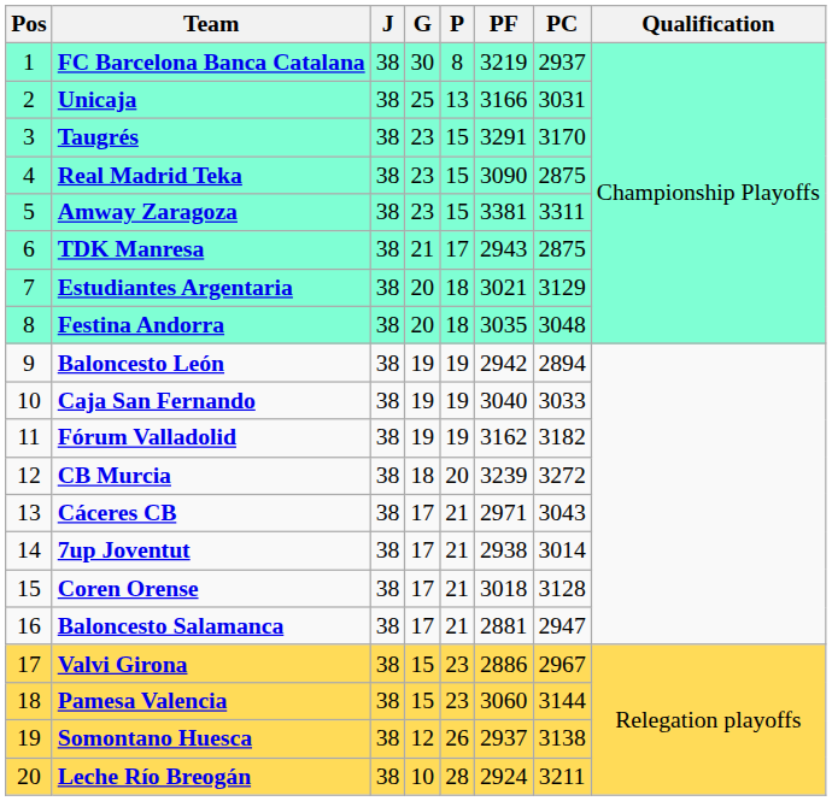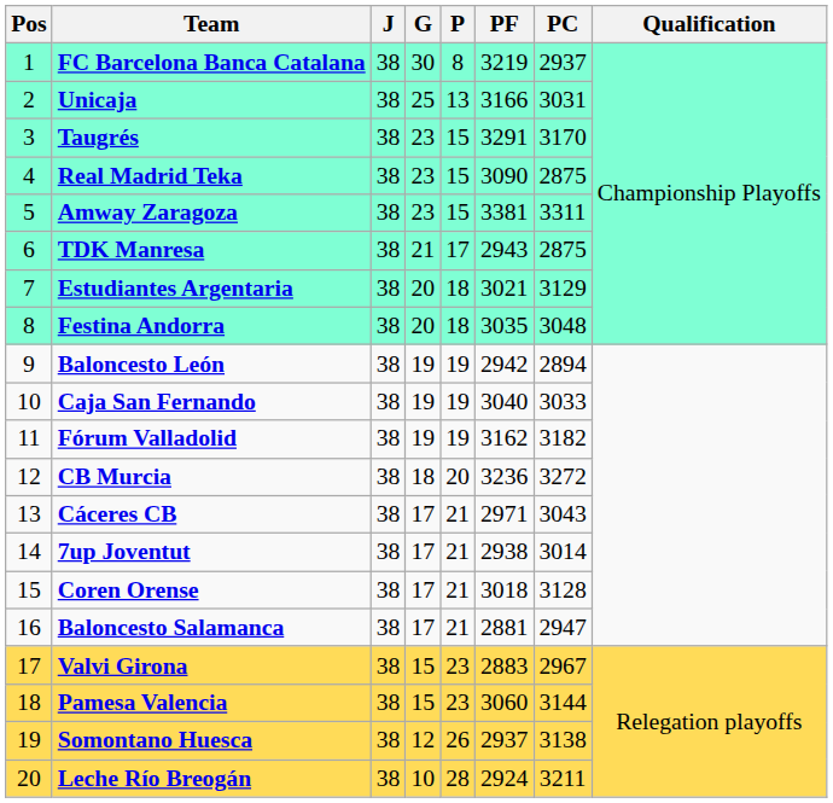 <table class="wikitable sortable" style="text-align: center;">
 <tr>
 <th align=center>Pos</th>
 <th align=center>Team</th>
 <th align=center>J</th>
 <th align=center>G</th>
 <th align=center>P</th>
 <th align=center>PF</th>
 <th align=center>PC</th>
 <th align=center>Qualification</th>
 </tr>
 <tr style="background: #7FFFD4">
 <td>1</td>
 <td align="left"><strong><a href='#'>FC Barcelona Banca Catalana</a></strong></td>
 <td>38</td>
 <td>30</td>
 <td>8</td>
 <td>3219</td>
 <td>2937</td>
 <td rowspan=8>Championship Playoffs</td>
 </tr>
 <tr style="background: #7FFFD4">
 <td>2</td>
 <td align="left"><strong><a href='#'>Unicaja</a></strong></td>
 <td>38</td>
 <td>25</td>
 <td>13</td>
 <td>3166</td>
 <td>3031</td>
 </tr>
 <tr style="background: #7FFFD4">
 <td>3</td>
 <td align="left"><strong><a href='#'>Taugrés</a></strong></td>
 <td>38</td>
 <td>23</td>
 <td>15</td>
 <td>3291</td>
 <td>3170</td>
 </tr>
 <tr style="background: #7FFFD4">
 <td>4</td>
 <td align="left"><strong><a href='#'>Real Madrid Teka</a></strong></td>
 <td>38</td>
 <td>23</td>
 <td>15</td>
 <td>3090</td>
 <td>2875</td>
 </tr>
 <tr style="background: #7FFFD4">
 <td>5</td>
 <td align="left"><strong><a href='#'>Amway Zaragoza</a></strong></td>
 <td>38</td>
 <td>23</td>
 <td>15</td>
 <td>3381</td>
 <td>3311</td>
 </tr>
 <tr style="background: #7FFFD4">
 <td>6</td>
 <td align="left"><strong><a href='#'>TDK Manresa</a></strong></td>
 <td>38</td>
 <td>21</td>
 <td>17</td>
 <td>2943</td>
 <td>2875</td>
 </tr>
 <tr style="background: #7FFFD4">
 <td>7</td>
 <td align="left"><strong><a href='#'>Estudiantes Argentaria</a></strong></td>
 <td>38</td>
 <td>20</td>
 <td>18</td>
 <td>3021</td>
 <td>3129</td>
 </tr>
 <tr style="background: #7FFFD4">
 <td>8</td>
 <td align="left"><strong><a href='#'>Festina Andorra</a></strong></td>
 <td>38</td>
 <td>20</td>
 <td>18</td>
 <td>3035</td>
 <td>3048</td>
 </tr>
 <tr>
 <td>9</td>
 <td align="left"><strong><a href='#'>Baloncesto León</a></strong></td>
 <td>38</td>
 <td>19</td>
 <td>19</td>
 <td>2942</td>
 <td>2894</td>
 </tr>
 <tr>
 <td>10</td>
 <td align="left"><strong><a href='#'>Caja San Fernando</a></strong></td>
 <td>38</td>
 <td>19</td>
 <td>19</td>
 <td>3040</td>
 <td>3033</td>
 </tr>
 <tr>
 <td>11</td>
 <td align="left"><strong><a href='#'>Fórum Valladolid</a></strong></td>
 <td>38</td>
 <td>19</td>
 <td>19</td>
 <td>3162</td>
 <td>3182</td>
 </tr>
 <tr>
 <td>12</td>
 <td align="left"><strong><a href='#'>CB Murcia</a></strong></td>
 <td>38</td>
 <td>18</td>
 <td>20</td>
-<td>3239</td>
+<td>3236</td>
 <td>3272</td>
 </tr>
 <tr>
 <td>13</td>
 <td align="left"><strong><a href='#'>Cáceres CB</a></strong></td>
 <td>38</td>
 <td>17</td>
 <td>21</td>
 <td>2971</td>
 <td>3043</td>
 </tr>
 <tr>
 <td>14</td>
 <td align="left"><strong><a href='#'>7up Joventut</a></strong></td>
 <td>38</td>
 <td>17</td>
 <td>21</td>
 <td>2938</td>
 <td>3014</td>
 </tr>
 <tr>
 <td>15</td>
 <td align="left"><strong><a href='#'>Coren Orense</a></strong></td>
 <td>38</td>
 <td>17</td>
 <td>21</td>
 <td>3018</td>
 <td>3128</td>
 </tr>
 <tr>
 <td>16</td>
 <td align="left"><strong><a href='#'>Baloncesto Salamanca</a></strong></td>
 <td>38</td>
 <td>17</td>
 <td>21</td>
 <td>2881</td>
 <td>2947</td>
 </tr>
 <tr style="background:#FFDB58">
 <td>17</td>
 <td align="left"><strong><a href='#'>Valvi Girona</a></strong></td>
 <td>38</td>
 <td>15</td>
 <td>23</td>
-<td>2886</td>
+<td>2883</td>
 <td>2967</td>
 <td rowspan=4>Relegation playoffs</td>
 </tr>
 <tr style="background:#FFDB58">
 <td>18</td>
 <td align="left"><strong><a href='#'>Pamesa Valencia</a></strong></td>
 <td>38</td>
 <td>15</td>
 <td>23</td>
 <td>3060</td>
 <td>3144</td>
 </tr>
 <tr style="background:#FFDB58">
 <td>19</td>
 <td align="left"><strong><a href='#'>Somontano Huesca</a></strong></td>
 <td>38</td>
 <td>12</td>
 <td>26</td>
 <td>2937</td>
 <td>3138</td>
 </tr>
 <tr style="background:#FFDB58">
 <td>20</td>
 <td align="left"><strong><a href='#'>Leche Río Breogán</a></strong></td>
 <td>38</td>
 <td>10</td>
 <td>28</td>
 <td>2924</td>
 <td>3211</td>
 </tr>
 </table>
